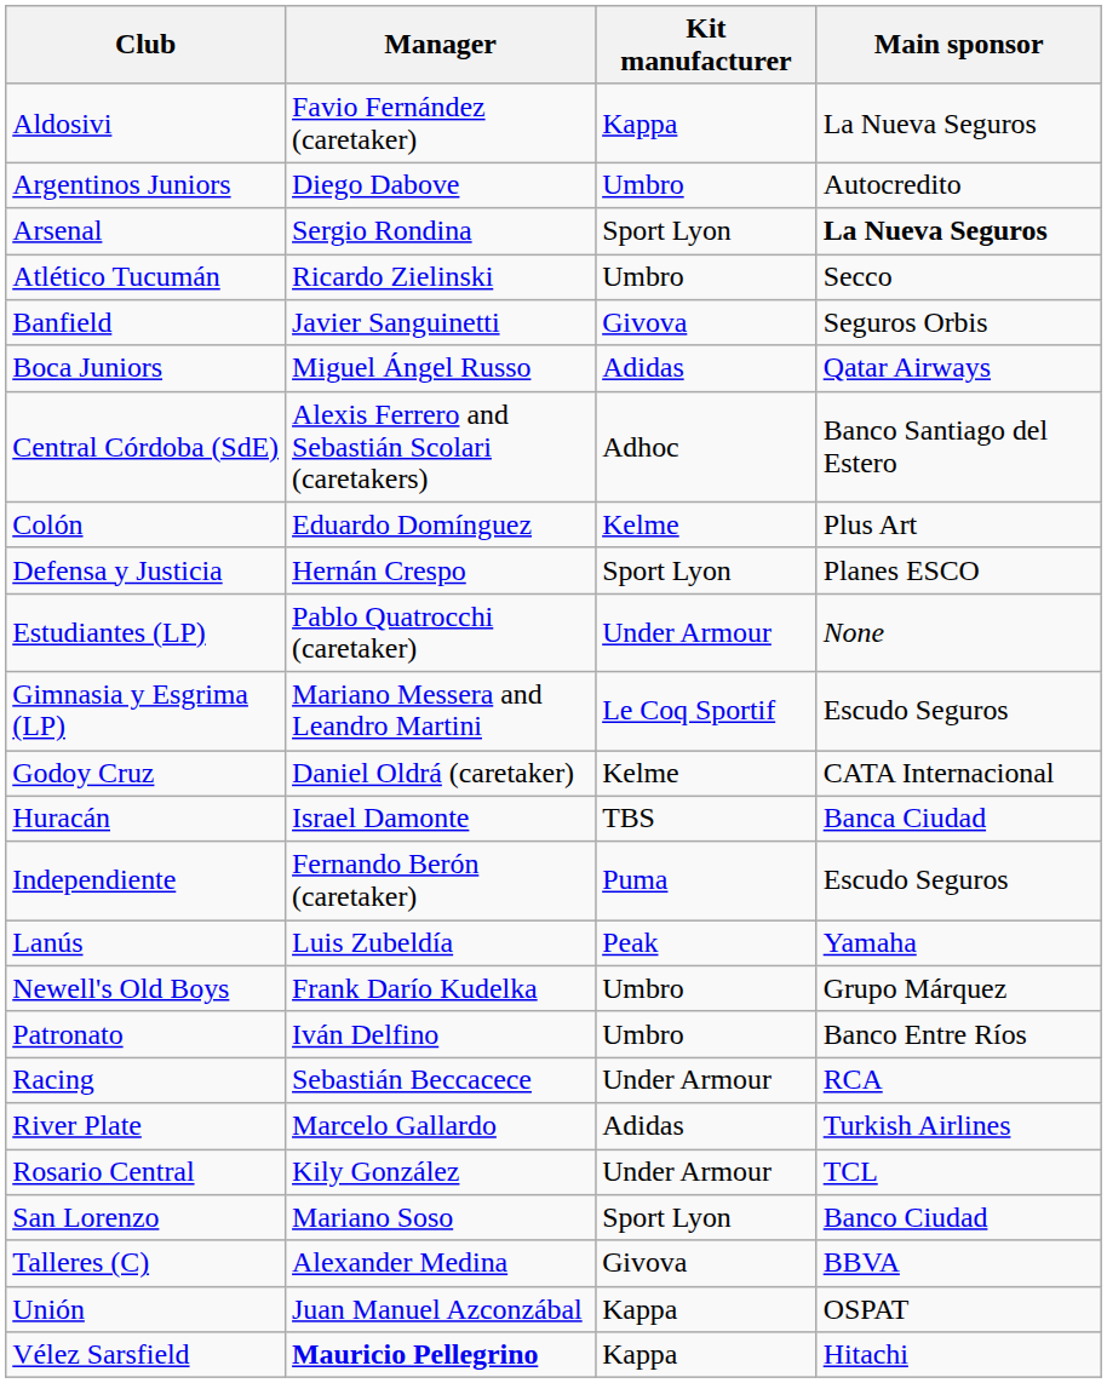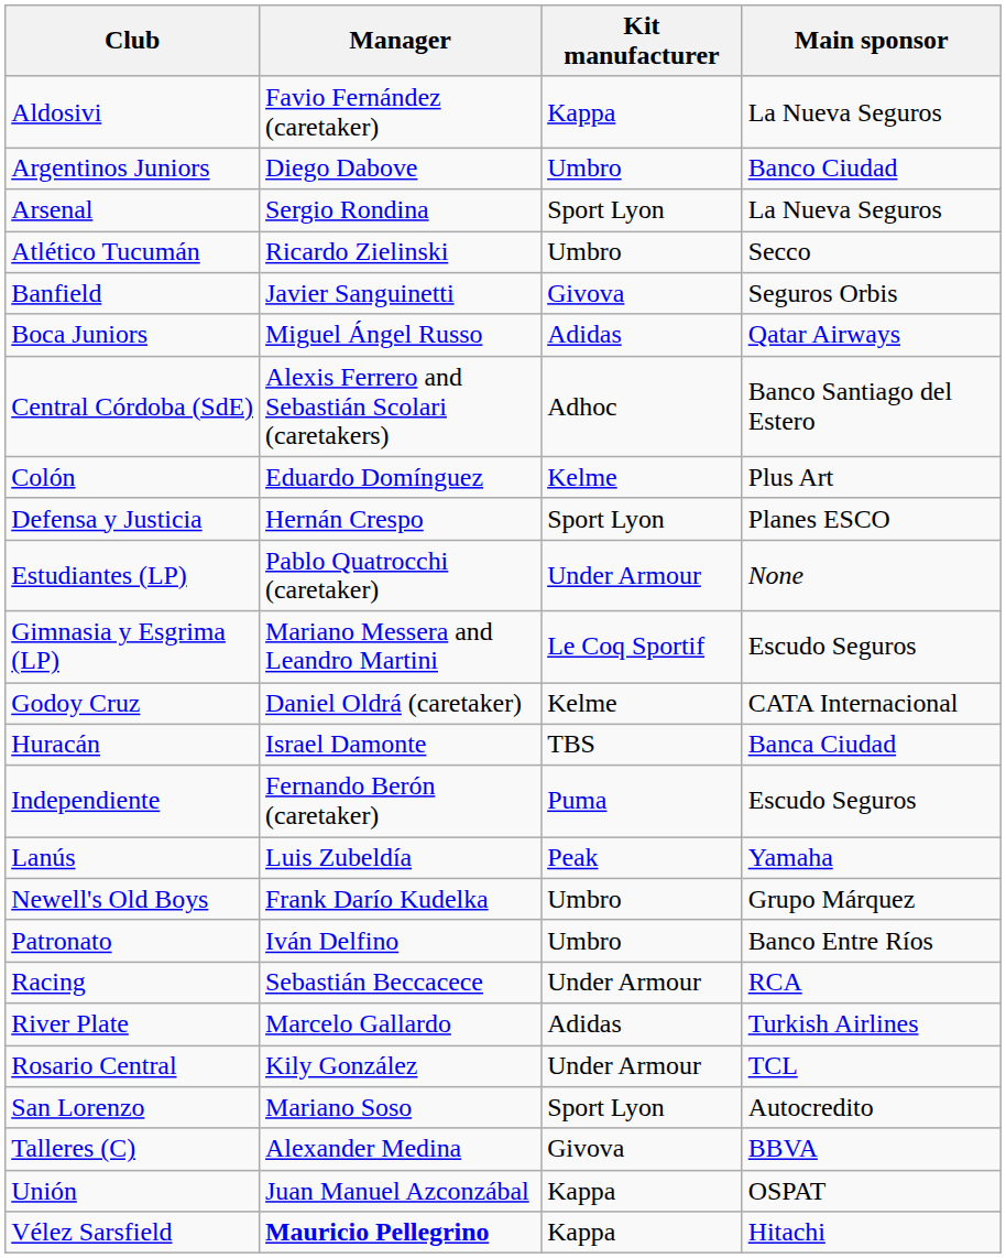 <table class="wikitable sortable">
 <tr>
 <th>Club</th>
 <th>Manager</th>
 <th>Kit manufacturer</th>
 <th>Main sponsor</th>
 </tr>
 <tr>
 <td><a href='#'>Aldosivi</a></td>
 <td> <a href='#'>Favio Fernández</a> (caretaker)</td>
 <td><a href='#'>Kappa</a></td>
 <td>La Nueva Seguros</td>
 </tr>
 <tr>
 <td><a href='#'>Argentinos Juniors</a></td>
 <td> <a href='#'>Diego Dabove</a></td>
 <td><a href='#'>Umbro</a></td>
-<td>Autocredito</td>
+<td><a href='#'>Banco Ciudad</a></td>
 </tr>
 <tr>
 <td><a href='#'>Arsenal</a></td>
 <td> <a href='#'>Sergio Rondina</a></td>
 <td>Sport Lyon</td>
-<td><strong>La Nueva Seguros</strong></td>
+<td>La Nueva Seguros</td>
 </tr>
 <tr>
 <td><a href='#'>Atlético Tucumán</a></td>
 <td> <a href='#'>Ricardo Zielinski</a></td>
 <td>Umbro</td>
 <td>Secco</td>
 </tr>
 <tr>
 <td><a href='#'>Banfield</a></td>
 <td> <a href='#'>Javier Sanguinetti</a></td>
 <td><a href='#'>Givova</a></td>
 <td>Seguros Orbis</td>
 </tr>
 <tr>
 <td><a href='#'>Boca Juniors</a></td>
 <td> <a href='#'>Miguel Ángel Russo</a></td>
 <td><a href='#'>Adidas</a></td>
 <td><a href='#'>Qatar Airways</a></td>
 </tr>
 <tr>
 <td><a href='#'>Central Córdoba (SdE)</a></td>
 <td> <a href='#'>Alexis Ferrero</a> and<br> <a href='#'>Sebastián Scolari</a> (caretakers)</td>
 <td>Adhoc</td>
 <td>Banco Santiago del Estero</td>
 </tr>
 <tr>
 <td><a href='#'>Colón</a></td>
 <td> <a href='#'>Eduardo Domínguez</a></td>
 <td><a href='#'>Kelme</a></td>
 <td>Plus Art</td>
 </tr>
 <tr>
 <td><a href='#'>Defensa y Justicia</a></td>
 <td> <a href='#'>Hernán Crespo</a></td>
 <td>Sport Lyon</td>
 <td>Planes ESCO</td>
 </tr>
 <tr>
 <td><a href='#'>Estudiantes (LP)</a></td>
 <td> <a href='#'>Pablo Quatrocchi</a> (caretaker)</td>
 <td><a href='#'>Under Armour</a></td>
 <td><em>None</em></td>
 </tr>
 <tr>
 <td><a href='#'>Gimnasia y Esgrima (LP)</a></td>
 <td> <a href='#'>Mariano Messera</a> and<br> <a href='#'>Leandro Martini</a></td>
 <td><a href='#'>Le Coq Sportif</a></td>
 <td>Escudo Seguros</td>
 </tr>
 <tr>
 <td><a href='#'>Godoy Cruz</a></td>
 <td> <a href='#'>Daniel Oldrá</a> (caretaker)</td>
 <td>Kelme</td>
 <td>CATA Internacional</td>
 </tr>
 <tr>
 <td><a href='#'>Huracán</a></td>
 <td> <a href='#'>Israel Damonte</a></td>
 <td>TBS</td>
 <td><a href='#'>Banca Ciudad</a></td>
 </tr>
 <tr>
 <td><a href='#'>Independiente</a></td>
 <td> <a href='#'>Fernando Berón</a> (caretaker)</td>
 <td><a href='#'>Puma</a></td>
 <td>Escudo Seguros</td>
 </tr>
 <tr>
 <td><a href='#'>Lanús</a></td>
 <td> <a href='#'>Luis Zubeldía</a></td>
 <td><a href='#'>Peak</a></td>
 <td><a href='#'>Yamaha</a></td>
 </tr>
 <tr>
 <td><a href='#'>Newell's Old Boys</a></td>
 <td> <a href='#'>Frank Darío Kudelka</a></td>
 <td>Umbro</td>
 <td>Grupo Márquez</td>
 </tr>
 <tr>
 <td><a href='#'>Patronato</a></td>
 <td> <a href='#'>Iván Delfino</a></td>
 <td>Umbro</td>
 <td>Banco Entre Ríos</td>
 </tr>
 <tr>
 <td><a href='#'>Racing</a></td>
 <td> <a href='#'>Sebastián Beccacece</a></td>
 <td>Under Armour</td>
 <td><a href='#'>RCA</a></td>
 </tr>
 <tr>
 <td><a href='#'>River Plate</a></td>
 <td> <a href='#'>Marcelo Gallardo</a></td>
 <td>Adidas</td>
 <td><a href='#'>Turkish Airlines</a></td>
 </tr>
 <tr>
 <td><a href='#'>Rosario Central</a></td>
 <td> <a href='#'>Kily González</a></td>
 <td>Under Armour</td>
 <td><a href='#'>TCL</a></td>
 </tr>
 <tr>
 <td><a href='#'>San Lorenzo</a></td>
 <td> <a href='#'>Mariano Soso</a></td>
 <td>Sport Lyon</td>
-<td><a href='#'>Banco Ciudad</a></td>
+<td>Autocredito</td>
 </tr>
 <tr>
 <td><a href='#'>Talleres (C)</a></td>
 <td> <a href='#'>Alexander Medina</a></td>
 <td>Givova</td>
 <td><a href='#'>BBVA</a></td>
 </tr>
 <tr>
 <td><a href='#'>Unión</a></td>
 <td> <a href='#'>Juan Manuel Azconzábal</a></td>
 <td>Kappa</td>
 <td>OSPAT</td>
 </tr>
 <tr>
 <td><a href='#'>Vélez Sarsfield</a></td>
 <td><strong> <a href='#'>Mauricio Pellegrino</a></strong></td>
 <td>Kappa</td>
 <td><a href='#'>Hitachi</a></td>
 </tr>
 </table>
